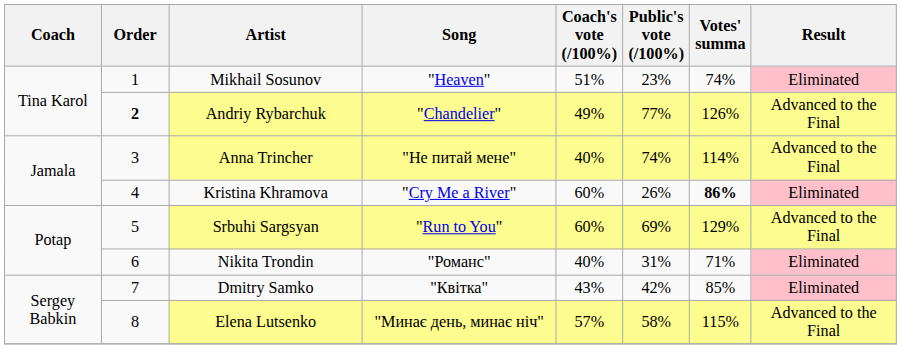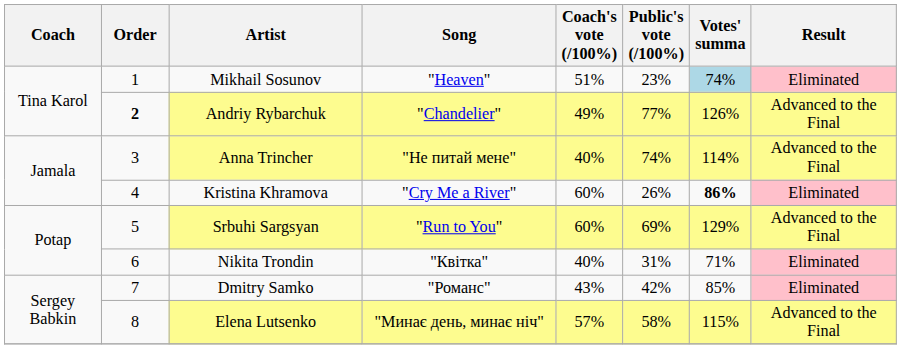 <table class="wikitable" style="text-align: center; width:100%;">
 <tr>
 <th width="10%">Coach</th>
 <th width="07%">Order</th>
 <th width="20%">Artist</th>
 <th width="20%">Song</th>
 <th width="5%">Coach's vote (/100%)</th>
 <th width="5%">Public's vote (/100%)</th>
 <th width="5%">Votes' summa</th>
 <th width="15%">Result</th>
 </tr>
 <tr>
 <td rowspan=2>Tina Karol</td>
 <td>1</td>
 <td>Mikhail Sosunov</td>
 <td>"<a href='#'>Heaven</a>"</td>
 <td>51%</td>
 <td>23%</td>
-<td>74%</td>
+<td style="background: lightblue;">74%</td>
 <td style="background:pink;">Eliminated</td>
 </tr>
 <tr>
 <td><strong>2</strong></td>
 <td style="background:#fdfc8f;">Andriy Rybarchuk</td>
 <td style="background:#fdfc8f;">"<a href='#'>Chandelier</a>"</td>
 <td style="background:#fdfc8f;">49%</td>
 <td style="background:#fdfc8f;">77%</td>
 <td style="background:#fdfc8f;">126%</td>
 <td style="background:#fdfc8f;">Advanced to the Final</td>
 </tr>
 <tr>
 <td rowspan=2>Jamala</td>
 <td>3</td>
 <td style="background:#fdfc8f;">Anna Trincher</td>
 <td style="background:#fdfc8f;">"Не питай мене"</td>
 <td style="background:#fdfc8f;">40%</td>
 <td style="background:#fdfc8f;">74%</td>
 <td style="background:#fdfc8f;">114%</td>
 <td style="background:#fdfc8f;">Advanced to the Final</td>
 </tr>
 <tr>
 <td>4</td>
 <td>Kristina Khramova</td>
 <td>"<a href='#'>Cry Me a River</a>"</td>
 <td>60%</td>
 <td>26%</td>
 <td><strong>86%</strong></td>
 <td style="background:pink;">Eliminated</td>
 </tr>
 <tr>
 <td rowspan=2>Potap</td>
 <td>5</td>
 <td style="background:#fdfc8f;">Srbuhi Sargsyan</td>
 <td style="background:#fdfc8f;">"<a href='#'>Run to You</a>"</td>
 <td style="background:#fdfc8f;">60%</td>
 <td style="background:#fdfc8f;">69%</td>
 <td style="background:#fdfc8f;">129%</td>
 <td style="background:#fdfc8f;">Advanced to the Final</td>
 </tr>
 <tr>
 <td>6</td>
 <td>Nikita Trondin</td>
-<td>"Романс"</td>
+<td>"Квiтка"</td>
 <td>40%</td>
 <td>31%</td>
 <td>71%</td>
 <td style="background:pink;">Eliminated</td>
 </tr>
 <tr>
 <td rowspan=2>Sergey Babkin</td>
 <td>7</td>
 <td>Dmitry Samko</td>
-<td>"Квiтка"</td>
+<td>"Романс"</td>
 <td>43%</td>
 <td>42%</td>
 <td>85%</td>
 <td style="background:pink;">Eliminated</td>
 </tr>
 <tr>
 <td>8</td>
 <td style="background:#fdfc8f;">Elena Lutsenko</td>
 <td style="background:#fdfc8f;">"Минає день, минає ніч"</td>
 <td style="background:#fdfc8f;">57%</td>
 <td style="background:#fdfc8f;">58%</td>
 <td style="background:#fdfc8f;">115%</td>
 <td style="background:#fdfc8f;">Advanced to the Final</td>
 </tr>
 <tr>
 </tr>
 </table>
